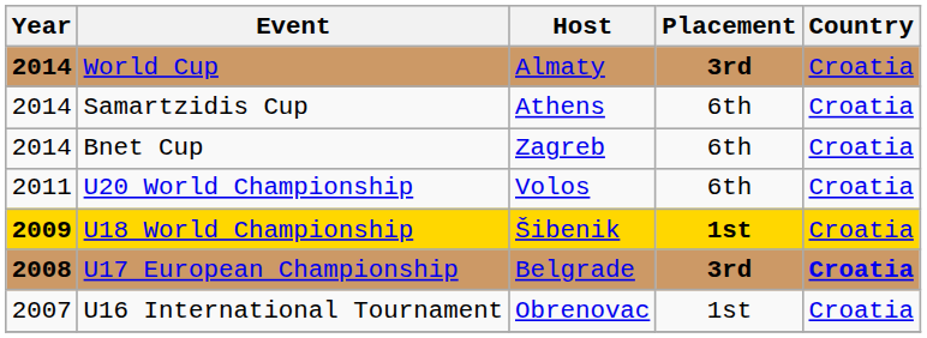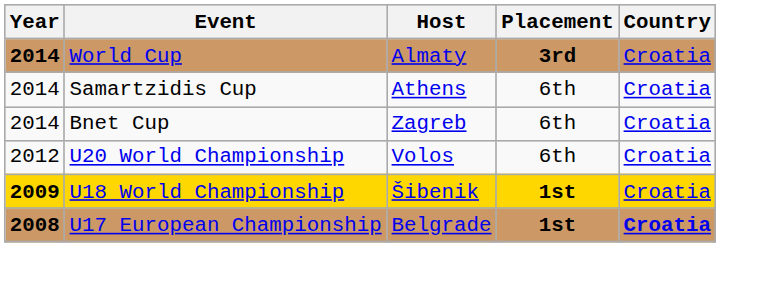 <table class="wikitable" style="text-align: center;">
 <tr>
 <th><strong>Year</strong></th>
 <th><strong>Event</strong></th>
 <th><strong>Host</strong></th>
 <th><strong>Placement</strong></th>
 <th><strong>Country</strong></th>
 </tr>
 <tr style="background:#c96;">
 <td><strong>2014</strong></td>
 <td align="left"><a href='#'>World Cup</a></td>
 <td align="left"> <a href='#'>Almaty</a></td>
 <td><strong>3rd</strong></td>
 <td> <a href='#'>Croatia</a></td>
 </tr>
 <tr>
 <td>2014</td>
 <td align="left">Samartzidis Cup </td>
 <td align="left">  <a href='#'>Athens</a></td>
 <td>6th</td>
 <td> <a href='#'>Croatia</a></td>
 </tr>
 <tr>
 <td>2014</td>
 <td align="left">Bnet Cup </td>
 <td align="left">  <a href='#'>Zagreb</a></td>
 <td>6th</td>
 <td> <a href='#'>Croatia</a></td>
 </tr>
 <tr>
-<td>2011</td>
+<td>2012</td>
 <td align="left"><a href='#'>U20 World Championship</a></td>
 <td align="left">  <a href='#'>Volos</a></td>
 <td>6th</td>
 <td> <a href='#'>Croatia</a></td>
 </tr>
 <tr style="background:gold;">
 <td><strong>2009</strong></td>
 <td align="left"><a href='#'>U18 World Championship</a></td>
 <td align="left"> <a href='#'>Šibenik</a></td>
 <td><strong>1st</strong></td>
 <td> <a href='#'>Croatia</a></td>
 </tr>
 <tr style="background:#c96;">
 <td><strong>2008</strong></td>
 <td align="left"><a href='#'>U17 European Championship</a></td>
 <td align="left"> <a href='#'>Belgrade</a></td>
-<td><strong>3rd</strong></td>
+<td><strong>1st</strong></td>
 <td><strong> <a href='#'>Croatia</a></strong></td>
-</tr>
-<tr>
-<td>2007</td>
-<td align="left">U16 International Tournament</td>
-<td align="left"> <a href='#'>Obrenovac</a></td>
-<td>1st</td>
-<td> <a href='#'>Croatia</a></td>
 </tr>
 <tr>
 </tr>
 </table>
